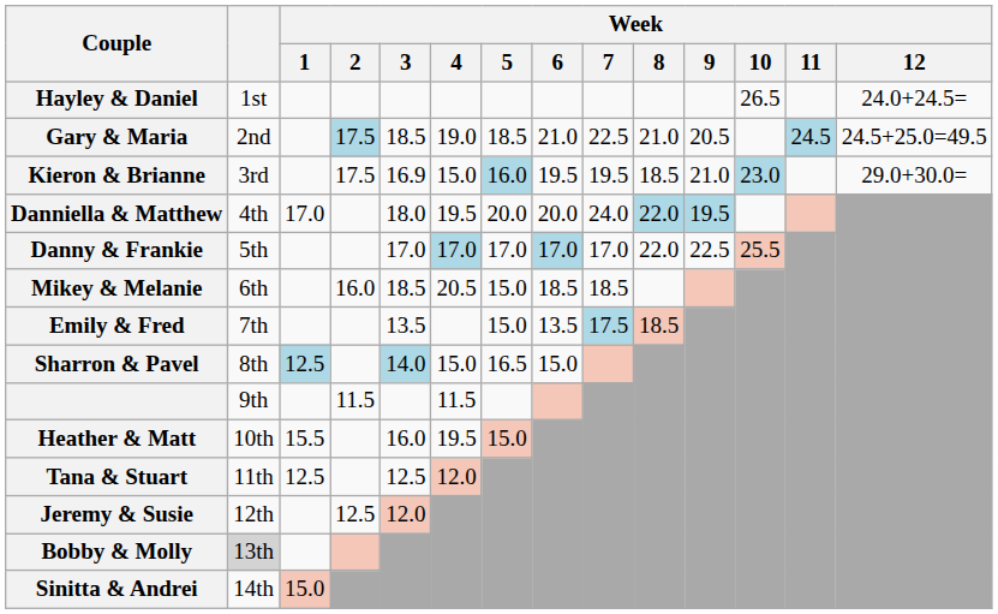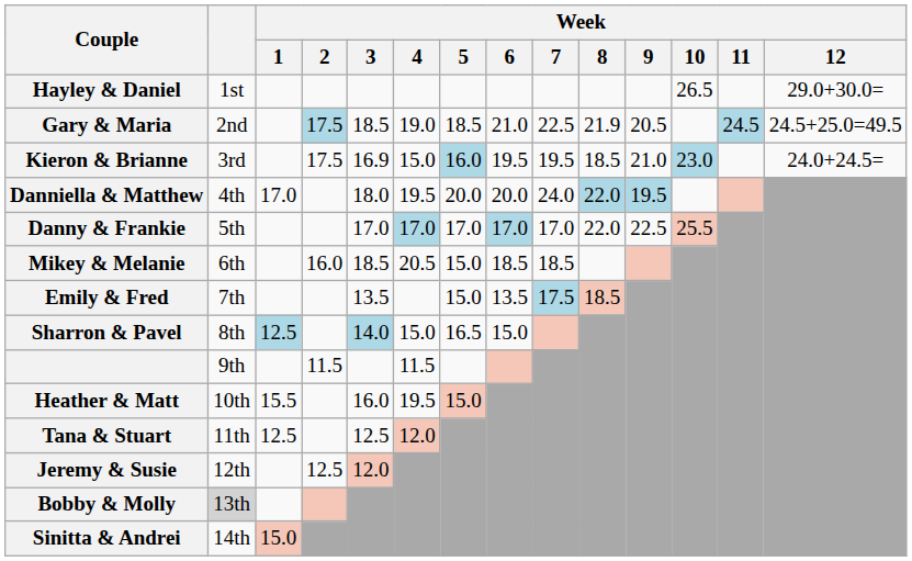 <table class="wikitable sortable" style="text-align:center; font-size:90%">
 <tr>
 <th scope="col" rowspan=2 style="text-align:center">Couple</th>
 <th scope="col" rowspan=2 style="text-align:center"></th>
 <th colspan="12" style="text-align:center">Week</th>
 </tr>
 <tr>
 <th scope="col">1</th>
 <th scope="col">2</th>
 <th scope="col">3</th>
 <th scope="col">4</th>
 <th scope="col">5</th>
 <th scope="col">6</th>
 <th scope="col">7</th>
 <th scope="col">8</th>
 <th scope="col">9</th>
 <th scope="col">10</th>
 <th scope="col">11</th>
 <th scope="col">12</th>
 </tr>
 <tr>
 <th scope="row">Hayley & Daniel</th>
 <td>1st</td>
 <td></td>
 <td></td>
 <td></td>
 <td></td>
 <td></td>
 <td></td>
 <td></td>
 <td></td>
 <td></td>
 <td>26.5</td>
 <td></td>
-<td>24.0+24.5=</td>
+<td>29.0+30.0=</td>
 </tr>
 <tr>
 <th scope="row">Gary & Maria</th>
 <td>2nd</td>
 <td></td>
 <td bgcolor=lightblue>17.5</td>
 <td>18.5</td>
 <td>19.0</td>
 <td>18.5</td>
 <td>21.0</td>
 <td>22.5</td>
-<td>21.0</td>
+<td>21.9</td>
 <td>20.5</td>
 <td></td>
 <td bgcolor=lightblue>24.5</td>
 <td>24.5+25.0=49.5</td>
 </tr>
 <tr>
 <th scope="row">Kieron & Brianne</th>
 <td>3rd</td>
 <td></td>
 <td>17.5</td>
 <td>16.9</td>
 <td>15.0</td>
 <td bgcolor=lightblue>16.0</td>
 <td>19.5</td>
 <td>19.5</td>
 <td>18.5</td>
 <td>21.0</td>
 <td bgcolor=lightblue>23.0</td>
 <td></td>
-<td>29.0+30.0=</td>
+<td>24.0+24.5=</td>
 </tr>
 <tr>
 <th scope="row">Danniella & Matthew</th>
 <td>4th</td>
 <td>17.0</td>
 <td></td>
 <td>18.0</td>
 <td>19.5</td>
 <td>20.0</td>
 <td>20.0</td>
 <td>24.0</td>
 <td bgcolor=lightblue>22.0</td>
 <td bgcolor=lightblue>19.5</td>
 <td></td>
 <td bgcolor="f4c7b8"></td>
 <td rowspan="11" style="background:darkgrey"></td>
 </tr>
 <tr>
 <th scope="row">Danny & Frankie</th>
 <td>5th</td>
 <td></td>
 <td></td>
 <td>17.0</td>
 <td bgcolor=lightblue>17.0</td>
 <td>17.0</td>
 <td bgcolor=lightblue>17.0</td>
 <td>17.0</td>
 <td>22.0</td>
 <td>22.5</td>
 <td bgcolor="f4c7b8">25.5</td>
 <td rowspan="10" style="background:darkgrey"></td>
 </tr>
 <tr>
 <th scope="row">Mikey & Melanie</th>
 <td>6th</td>
 <td></td>
 <td>16.0</td>
 <td>18.5</td>
 <td>20.5</td>
 <td>15.0</td>
 <td>18.5</td>
 <td>18.5</td>
 <td></td>
 <td bgcolor="f4c7b8"></td>
 <td rowspan="9" style="background:darkgrey"></td>
 </tr>
 <tr>
 <th scope="row">Emily & Fred</th>
 <td>7th</td>
 <td></td>
 <td></td>
 <td>13.5</td>
 <td></td>
 <td>15.0</td>
 <td>13.5</td>
 <td bgcolor=lightblue>17.5</td>
 <td bgcolor="f4c7b8">18.5</td>
 <td rowspan="8" style="background:darkgrey"></td>
 </tr>
 <tr>
 <th scope="row">Sharron & Pavel</th>
 <td>8th</td>
 <td bgcolor=lightblue>12.5</td>
 <td></td>
 <td bgcolor=lightblue>14.0</td>
 <td>15.0</td>
 <td>16.5</td>
 <td>15.0</td>
 <td bgcolor="f4c7b8"></td>
 <td rowspan="7" style="background:darkgrey"></td>
 </tr>
 <tr>
 <th scope="row"></th>
 <td>9th</td>
 <td></td>
 <td>11.5</td>
 <td></td>
 <td>11.5</td>
 <td></td>
 <td bgcolor="f4c7b8"></td>
 <td rowspan="6" style="background:darkgrey"></td>
 </tr>
 <tr>
 <th scope="row">Heather & Matt</th>
 <td>10th</td>
 <td>15.5</td>
 <td></td>
 <td>16.0</td>
 <td>19.5</td>
 <td bgcolor="f4c7b8">15.0</td>
 <td rowspan="5" style="background:darkgrey"></td>
 </tr>
 <tr>
 <th scope="row">Tana & Stuart</th>
 <td>11th</td>
 <td>12.5</td>
 <td></td>
 <td>12.5</td>
 <td bgcolor="f4c7b8">12.0</td>
 <td rowspan="4" style="background:darkgrey"></td>
 </tr>
 <tr>
 <th scope="row">Jeremy & Susie</th>
 <td>12th</td>
 <td></td>
 <td>12.5</td>
 <td bgcolor="f4c7b8">12.0</td>
 <td rowspan="3" style="background:darkgrey"></td>
 </tr>
 <tr>
 <th scope="row">Bobby & Molly</th>
 <td style="background: lightgrey;">13th</td>
 <td></td>
 <td bgcolor="f4c7b8"></td>
 <td rowspan="2" style="background:darkgrey"></td>
 </tr>
 <tr>
 <th scope="row">Sinitta & Andrei</th>
 <td>14th</td>
 <td bgcolor="f4c7b8">15.0</td>
 <td style="background:darkgrey"></td>
 </tr>
 </table>
